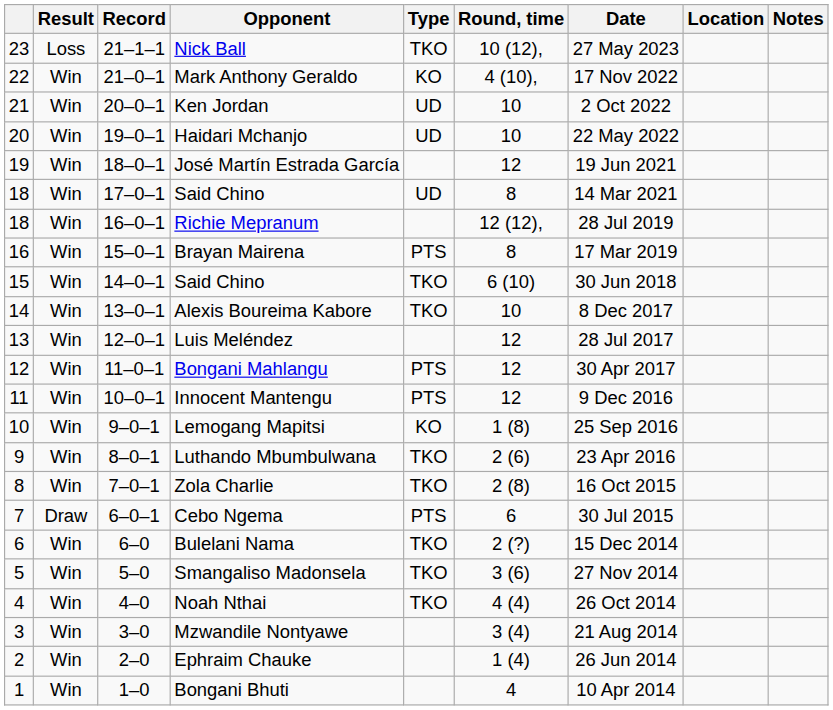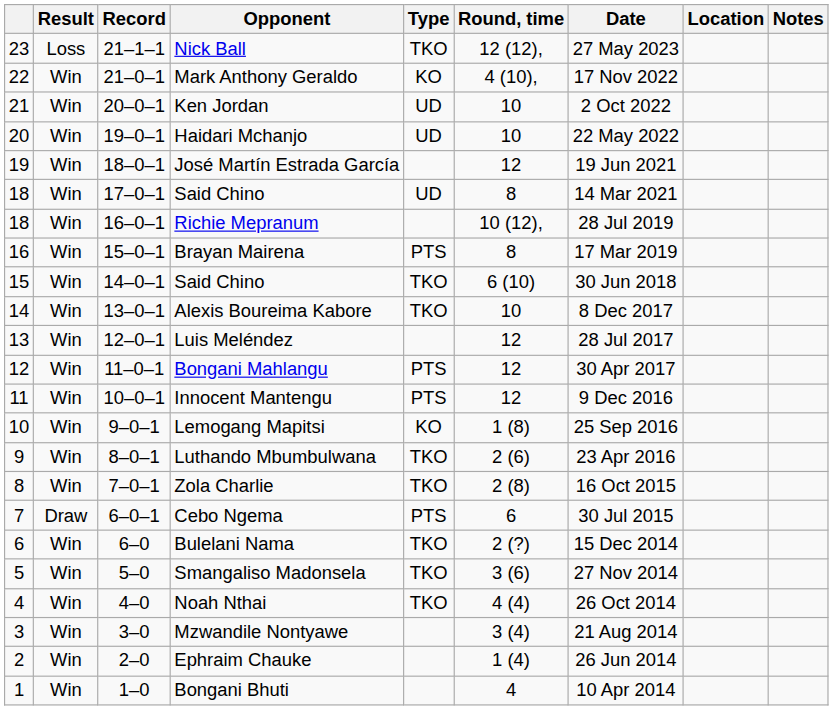 <table class="wikitable" style="text-align:center">
 <tr>
 <th></th>
 <th>Result</th>
 <th>Record</th>
 <th>Opponent</th>
 <th>Type</th>
 <th>Round, time</th>
 <th>Date</th>
 <th>Location</th>
 <th>Notes</th>
 </tr>
 <tr>
 <td>23</td>
 <td>Loss</td>
 <td>21–1–1</td>
 <td style="text-align:left;"><a href='#'>Nick Ball</a></td>
 <td>TKO</td>
-<td>10 (12), </td>
+<td>12 (12), </td>
 <td>27 May 2023</td>
 <td style="text-align:left;"></td>
 <td style="text-align:left;"></td>
 </tr>
 <tr>
 <td>22</td>
 <td>Win</td>
 <td>21–0–1</td>
 <td style="text-align:left;">Mark Anthony Geraldo</td>
 <td>KO</td>
 <td>4 (10), </td>
 <td>17 Nov 2022</td>
 <td style="text-align:left;"></td>
 <td></td>
 </tr>
 <tr>
 <td>21</td>
 <td>Win</td>
 <td>20–0–1</td>
 <td style="text-align:left;">Ken Jordan</td>
 <td>UD</td>
 <td>10</td>
 <td>2 Oct 2022</td>
 <td style="text-align:left;"></td>
 <td></td>
 </tr>
 <tr>
 <td>20</td>
 <td>Win</td>
 <td>19–0–1</td>
 <td style="text-align:left;">Haidari Mchanjo</td>
 <td>UD</td>
 <td>10</td>
 <td>22 May 2022</td>
 <td style="text-align:left;"></td>
 <td></td>
 </tr>
 <tr>
 <td>19</td>
 <td>Win</td>
 <td>18–0–1</td>
 <td style="text-align:left;">José Martín Estrada García</td>
 <td></td>
 <td>12</td>
 <td>19 Jun 2021</td>
 <td style="text-align:left;"></td>
 <td style="text-align:left;"></td>
 </tr>
 <tr>
 <td>18</td>
 <td>Win</td>
 <td>17–0–1</td>
 <td style="text-align:left;">Said Chino</td>
 <td>UD</td>
 <td>8</td>
 <td>14 Mar 2021</td>
 <td style="text-align:left;"></td>
 <td></td>
 </tr>
 <tr>
 <td>18</td>
 <td>Win</td>
 <td>16–0–1</td>
 <td style="text-align:left;"><a href='#'>Richie Mepranum</a></td>
 <td></td>
-<td>12 (12), </td>
+<td>10 (12), </td>
 <td>28 Jul 2019</td>
 <td style="text-align:left;"></td>
 <td style="text-align:left;"></td>
 </tr>
 <tr>
 <td>16</td>
 <td>Win</td>
 <td>15–0–1</td>
 <td style="text-align:left;">Brayan Mairena</td>
 <td>PTS</td>
 <td>8</td>
 <td>17 Mar 2019</td>
 <td style="text-align:left;"></td>
 <td></td>
 </tr>
 <tr>
 <td>15</td>
 <td>Win</td>
 <td>14–0–1</td>
 <td style="text-align:left;">Said Chino</td>
 <td>TKO</td>
 <td>6 (10)</td>
 <td>30 Jun 2018</td>
 <td style="text-align:left;"></td>
 <td></td>
 </tr>
 <tr>
 <td>14</td>
 <td>Win</td>
 <td>13–0–1</td>
 <td style="text-align:left;">Alexis Boureima Kabore</td>
 <td>TKO</td>
 <td>10</td>
 <td>8 Dec 2017</td>
 <td style="text-align:left;"></td>
 <td style="text-align:left;"></td>
 </tr>
 <tr>
 <td>13</td>
 <td>Win</td>
 <td>12–0–1</td>
 <td style="text-align:left;">Luis Meléndez</td>
 <td></td>
 <td>12</td>
 <td>28 Jul 2017</td>
 <td style="text-align:left;"></td>
 <td style="text-align:left;"></td>
 </tr>
 <tr>
 <td>12</td>
 <td>Win</td>
 <td>11–0–1</td>
 <td style="text-align:left;"><a href='#'>Bongani Mahlangu</a></td>
 <td>PTS</td>
 <td>12</td>
 <td>30 Apr 2017</td>
 <td style="text-align:left;"></td>
 <td style="text-align:left;"></td>
 </tr>
 <tr>
 <td>11</td>
 <td>Win</td>
 <td>10–0–1</td>
 <td style="text-align:left;">Innocent Mantengu</td>
 <td>PTS</td>
 <td>12</td>
 <td>9 Dec 2016</td>
 <td style="text-align:left;"></td>
 <td style="text-align:left;"></td>
 </tr>
 <tr>
 <td>10</td>
 <td>Win</td>
 <td>9–0–1</td>
 <td style="text-align:left;">Lemogang Mapitsi</td>
 <td>KO</td>
 <td>1 (8)</td>
 <td>25 Sep 2016</td>
 <td style="text-align:left;"></td>
 <td></td>
 </tr>
 <tr>
 <td>9</td>
 <td>Win</td>
 <td>8–0–1</td>
 <td style="text-align:left;">Luthando Mbumbulwana</td>
 <td>TKO</td>
 <td>2 (6)</td>
 <td>23 Apr 2016</td>
 <td style="text-align:left;"></td>
 <td></td>
 </tr>
 <tr>
 <td>8</td>
 <td>Win</td>
 <td>7–0–1</td>
 <td style="text-align:left;">Zola Charlie</td>
 <td>TKO</td>
 <td>2 (8)</td>
 <td>16 Oct 2015</td>
 <td style="text-align:left;"></td>
 <td></td>
 </tr>
 <tr>
 <td>7</td>
 <td>Draw</td>
 <td>6–0–1</td>
 <td style="text-align:left;">Cebo Ngema</td>
 <td>PTS</td>
 <td>6</td>
 <td>30 Jul 2015</td>
 <td style="text-align:left;"></td>
 <td></td>
 </tr>
 <tr>
 <td>6</td>
 <td>Win</td>
 <td>6–0</td>
 <td style="text-align:left;">Bulelani Nama</td>
 <td>TKO</td>
 <td>2 (?)</td>
 <td>15 Dec 2014</td>
 <td style="text-align:left;"></td>
 <td></td>
 </tr>
 <tr>
 <td>5</td>
 <td>Win</td>
 <td>5–0</td>
 <td style="text-align:left;">Smangaliso Madonsela</td>
 <td>TKO</td>
 <td>3 (6)</td>
 <td>27 Nov 2014</td>
 <td style="text-align:left;"></td>
 <td style="text-align:left;"></td>
 </tr>
 <tr>
 <td>4</td>
 <td>Win</td>
 <td>4–0</td>
 <td style="text-align:left;">Noah Nthai</td>
 <td>TKO</td>
 <td>4 (4)</td>
 <td>26 Oct 2014</td>
 <td style="text-align:left;"></td>
 <td></td>
 </tr>
 <tr>
 <td>3</td>
 <td>Win</td>
 <td>3–0</td>
 <td style="text-align:left;">Mzwandile Nontyawe</td>
 <td></td>
 <td>3 (4)</td>
 <td>21 Aug 2014</td>
 <td style="text-align:left;"></td>
 <td></td>
 </tr>
 <tr>
 <td>2</td>
 <td>Win</td>
 <td>2–0</td>
 <td style="text-align:left;">Ephraim Chauke</td>
 <td></td>
 <td>1 (4)</td>
 <td>26 Jun 2014</td>
 <td style="text-align:left;"></td>
 <td></td>
 </tr>
 <tr>
 <td>1</td>
 <td>Win</td>
 <td>1–0</td>
 <td style="text-align:left;">Bongani Bhuti</td>
 <td></td>
 <td>4</td>
 <td>10 Apr 2014</td>
 <td style="text-align:left;"></td>
 <td></td>
 </tr>
 </table>
